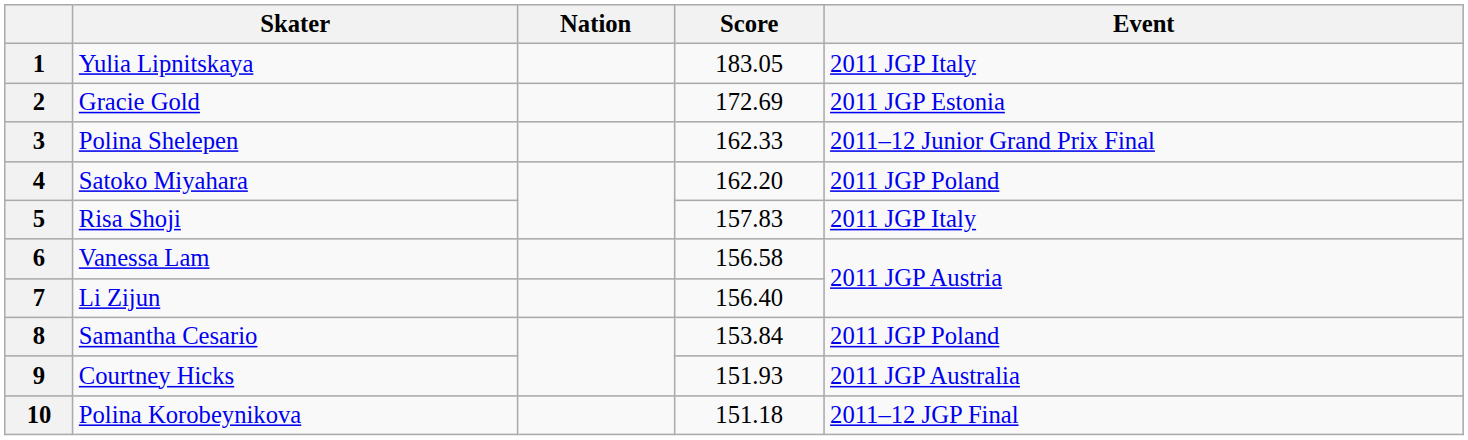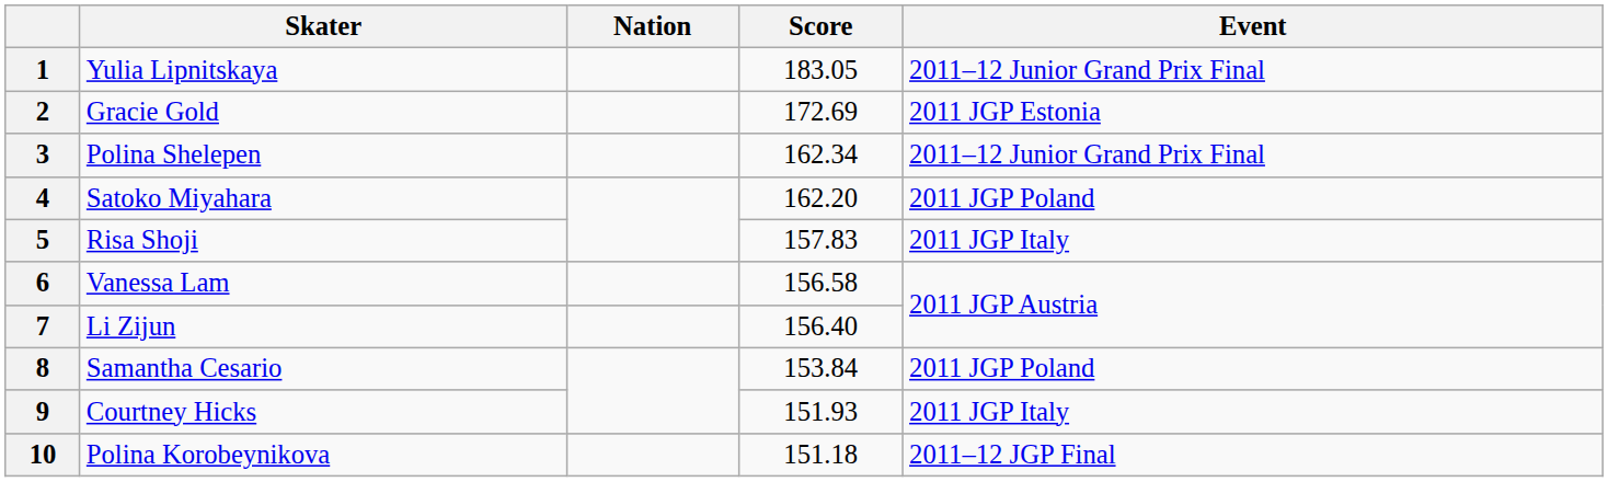 <table class="wikitable sortable" style="text-align:left; width:75%">
 <tr>
 <th scope="col"></th>
 <th scope="col">Skater</th>
 <th scope="col">Nation</th>
 <th scope="col">Score</th>
 <th scope="col">Event</th>
 </tr>
 <tr>
 <th scope="row">1</th>
 <td><a href='#'>Yulia Lipnitskaya</a></td>
 <td></td>
 <td align="center">183.05</td>
-<td><a href='#'>2011 JGP Italy</a></td>
+<td><a href='#'>2011–12 Junior Grand Prix Final</a></td>
 </tr>
 <tr>
 <th scope="row">2</th>
 <td><a href='#'>Gracie Gold</a></td>
 <td></td>
 <td align="center">172.69</td>
 <td><a href='#'>2011 JGP Estonia</a></td>
 </tr>
 <tr>
 <th scope="row">3</th>
 <td><a href='#'>Polina Shelepen</a></td>
 <td></td>
-<td align="center">162.33</td>
+<td align="center">162.34</td>
 <td><a href='#'>2011–12 Junior Grand Prix Final</a></td>
 </tr>
 <tr>
 <th scope="row">4</th>
 <td><a href='#'>Satoko Miyahara</a></td>
 <td rowspan="2"></td>
 <td align="center">162.20</td>
 <td><a href='#'>2011 JGP Poland</a></td>
 </tr>
 <tr>
 <th scope="row">5</th>
 <td><a href='#'>Risa Shoji</a></td>
 <td align="center">157.83</td>
 <td><a href='#'>2011 JGP Italy</a></td>
 </tr>
 <tr>
 <th scope="row">6</th>
 <td><a href='#'>Vanessa Lam</a></td>
 <td></td>
 <td align="center">156.58</td>
 <td rowspan="2"><a href='#'>2011 JGP Austria</a></td>
 </tr>
 <tr>
 <th scope="row">7</th>
 <td><a href='#'>Li Zijun</a></td>
 <td></td>
 <td align="center">156.40</td>
 </tr>
 <tr>
 <th scope="row">8</th>
 <td><a href='#'>Samantha Cesario</a></td>
 <td rowspan="2"></td>
 <td align="center">153.84</td>
 <td><a href='#'>2011 JGP Poland</a></td>
 </tr>
 <tr>
 <th scope="row">9</th>
 <td><a href='#'>Courtney Hicks</a></td>
 <td align="center">151.93</td>
-<td><a href='#'>2011 JGP Australia</a></td>
+<td><a href='#'>2011 JGP Italy</a></td>
 </tr>
 <tr>
 <th scope="row">10</th>
 <td><a href='#'>Polina Korobeynikova</a></td>
 <td></td>
 <td align="center">151.18</td>
 <td><a href='#'>2011–12 JGP Final</a></td>
 </tr>
 </table>
